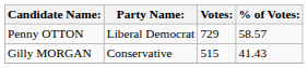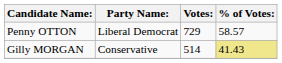 <table class="wikitable">
 <tr>
 <th>Candidate Name:</th>
 <th>Party Name:</th>
 <th>Votes:</th>
 <th>% of Votes:</th>
 </tr>
 <tr>
 <td>Penny OTTON</td>
 <td>Liberal Democrat</td>
 <td>729</td>
 <td>58.57</td>
 </tr>
 <tr>
 <td>Gilly MORGAN</td>
 <td>Conservative</td>
-<td>515</td>
-<td>41.43</td>
+<td>514</td>
+<td style="background: khaki;">41.43</td>
 </tr>
 <tr>
 </tr>
 </table>
